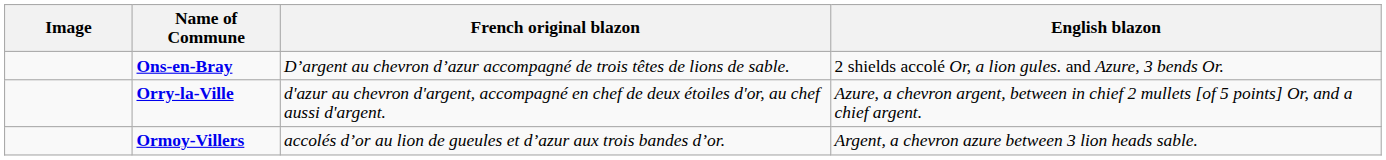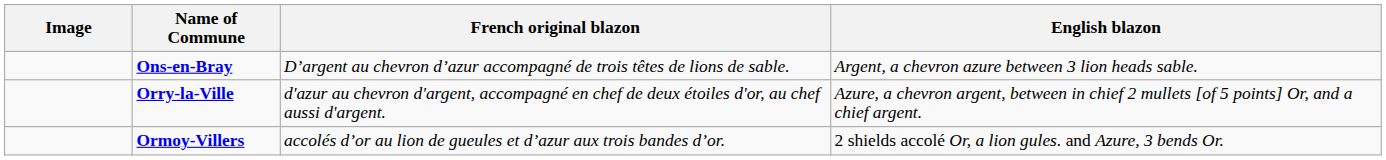 <table class="wikitable" width="100%">
 <tr>
 <th width="110">Image</th>
 <th>Name of Commune</th>
 <th width="40%">French original blazon</th>
 <th width="40%">English blazon</th>
 </tr>
 <tr valign=top>
 <td align=center><br></td>
 <td><strong><a href='#'>Ons-en-Bray</a></strong></td>
 <td><em>D’argent au chevron d’azur accompagné de trois têtes de lions de sable.</em></td>
-<td>2 shields accolé <em>Or, a lion gules.</em> and <em>Azure, 3 bends Or.</em></td>
+<td><em>Argent, a chevron azure between 3 lion heads sable.</em></td>
 </tr>
 <tr valign=top>
 <td align=center></td>
 <td><strong><a href='#'>Orry-la-Ville</a></strong></td>
 <td><em>d'azur au chevron d'argent, accompagné en chef de deux étoiles d'or, au chef aussi d'argent.</em></td>
 <td><em>Azure, a chevron argent, between in chief 2 mullets [of 5 points] Or, and a chief argent.</em></td>
 </tr>
 <tr valign=top>
 <td align=center><br></td>
 <td><strong><a href='#'>Ormoy-Villers</a></strong></td>
 <td><em>accolés d’or au lion de gueules et d’azur aux trois bandes d’or.</em></td>
-<td><em>Argent, a chevron azure between 3 lion heads sable.</em></td>
+<td>2 shields accolé <em>Or, a lion gules.</em> and <em>Azure, 3 bends Or.</em></td>
 </tr>
 </table>
